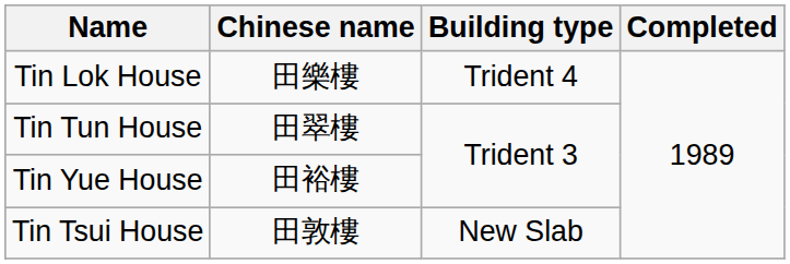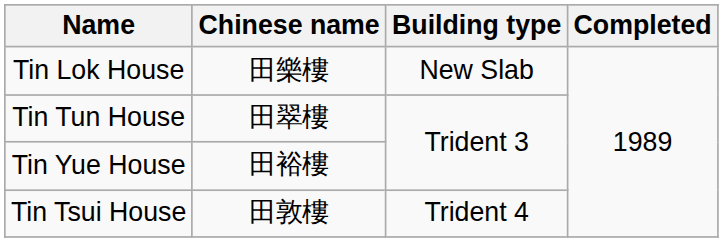 <table class="wikitable" style="text-align: center">
 <tr>
 <th>Name</th>
 <th>Chinese name</th>
 <th>Building type</th>
 <th>Completed</th>
 </tr>
 <tr>
 <td>Tin Lok House</td>
 <td>田樂樓</td>
-<td>Trident 4</td>
+<td>New Slab</td>
 <td rowspan="4">1989</td>
 </tr>
 <tr>
 <td>Tin Tun House</td>
 <td>田翠樓</td>
 <td rowspan="2">Trident 3</td>
 </tr>
 <tr>
 <td>Tin Yue House</td>
 <td>田裕樓</td>
 </tr>
 <tr>
 <td>Tin Tsui House</td>
 <td>田敦樓</td>
-<td>New Slab</td>
+<td>Trident 4</td>
 </tr>
 </table>
